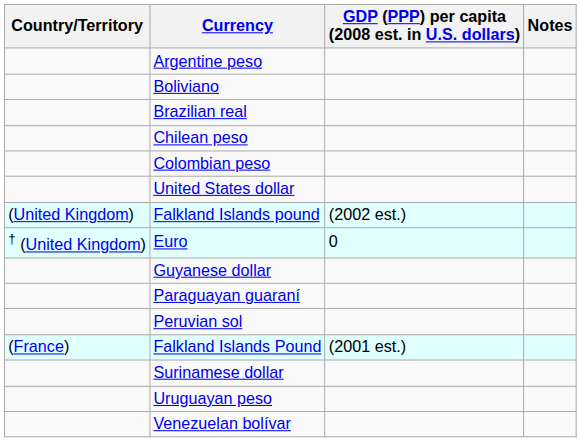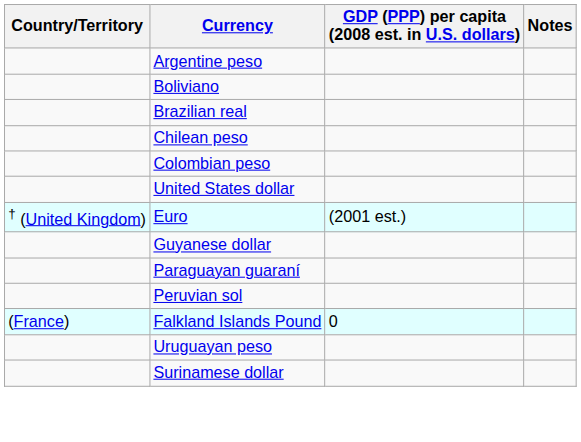 <table class="wikitable sortable">
 <tr>
 <th>Country/Territory</th>
 <th><a href='#'>Currency</a></th>
 <th><a href='#'>GDP</a> (<a href='#'>PPP</a>) per capita<br>(2008 est. in <a href='#'>U.S. dollars</a>)</th>
 <th class=unsortable>Notes</th>
 </tr>
 <tr>
 <td align=left></td>
 <td align=left><a href='#'>Argentine peso</a></td>
 <td align=left></td>
 <td align=center></td>
 </tr>
 <tr>
 <td align=left></td>
 <td align=left><a href='#'>Boliviano</a></td>
 <td align=left></td>
 <td align=center></td>
 </tr>
 <tr>
 <td align=left></td>
 <td align=left><a href='#'>Brazilian real</a></td>
 <td align=left></td>
 <td align=center></td>
 </tr>
 <tr>
 <td align=left></td>
 <td align=left><a href='#'>Chilean peso</a></td>
 <td align=left></td>
 <td align=center></td>
 </tr>
 <tr>
 <td align=left></td>
 <td align=left><a href='#'>Colombian peso</a></td>
 <td align=left></td>
 <td align=center></td>
 </tr>
 <tr>
 <td align=left></td>
 <td align=left><a href='#'>United States dollar</a></td>
 <td align=left></td>
 <td align=center></td>
 </tr>
 <tr style="background-color: lightcyan;">
-<td align=left> (<a href='#'>United Kingdom</a>)</td>
-<td align=left><a href='#'>Falkland Islands pound</a></td>
-<td align=left> (2002 est.)</td>
-<td align=center></td>
-</tr>
-<tr style="background-color: lightcyan;">
 <td align=left><sup>†</sup> (<a href='#'>United Kingdom</a>)</td>
 <td align=left><a href='#'>Euro</a></td>
-<td align=left>0</td>
+<td align=left> (2001 est.)</td>
 <td align=center></td>
 </tr>
 <tr>
 <td align=left></td>
 <td align=left><a href='#'>Guyanese dollar</a></td>
 <td align=left></td>
 <td align=center></td>
 </tr>
 <tr>
 <td align=left></td>
 <td align=left><a href='#'>Paraguayan guaraní</a></td>
 <td align=left></td>
 <td align=center></td>
 </tr>
 <tr>
 <td align=left></td>
 <td align=left><a href='#'>Peruvian sol</a></td>
 <td align=left></td>
 <td align=center></td>
 </tr>
 <tr style="background-color: lightcyan;">
 <td align=left> (<a href='#'>France</a>)</td>
 <td align=left><a href='#'>Falkland Islands Pound</a></td>
-<td align=left> (2001 est.)</td>
-<td align=center></td>
-</tr>
-<tr>
-<td align=left></td>
-<td align=left><a href='#'>Surinamese dollar</a></td>
-<td align=left></td>
+<td align=left>0</td>
 <td align=center></td>
 </tr>
 <tr>
 <td align=left></td>
 <td align=left><a href='#'>Uruguayan peso</a></td>
 <td align=left></td>
 <td align=center></td>
 </tr>
 <tr>
 <td align=left></td>
-<td align=left><a href='#'>Venezuelan bolívar</a></td>
+<td align=left><a href='#'>Surinamese dollar</a></td>
 <td align=left></td>
 <td align=center></td>
 </tr>
 </table>
